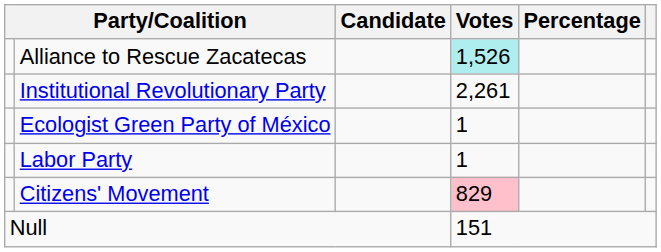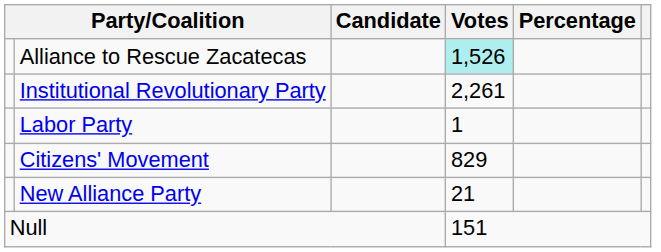 <table class="wikitable">
 <tr>
 <th colspan="2"><strong>Party/Coalition</strong></th>
 <th><strong>Candidate</strong></th>
 <th><strong>Votes</strong></th>
 <th><strong>Percentage</strong></th>
 <th></th>
 </tr>
 <tr>
 <td></td>
 <td>Alliance to Rescue Zacatecas</td>
 <td></td>
 <td style="background: paleturquoise;">1,526</td>
 <td></td>
 <td></td>
 </tr>
 <tr>
 <td></td>
 <td><a href='#'>Institutional Revolutionary Party</a></td>
 <td></td>
 <td>2,261</td>
 <td></td>
 <td></td>
 </tr>
 <tr>
 <td></td>
-<td><a href='#'>Ecologist Green Party of México</a></td>
-<td></td>
-<td>1</td>
-<td></td>
-<td></td>
-</tr>
-<tr>
-<td></td>
 <td><a href='#'>Labor Party</a></td>
 <td></td>
 <td>1</td>
 <td></td>
 <td></td>
 </tr>
 <tr>
 <td></td>
 <td><a href='#'>Citizens' Movement</a></td>
 <td></td>
-<td style="background: pink;">829</td>
+<td>829</td>
+<td></td>
+</tr>
+<tr>
+<td></td>
+<td><a href='#'>New Alliance Party</a></td>
+<td></td>
+<td>21</td>
+<td></td>
 <td></td>
 </tr>
 <tr>
 <td colspan="3">Null</td>
 <td colspan="3">151</td>
 </tr>
 </table>
